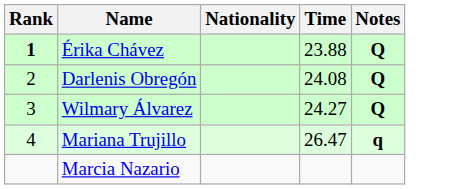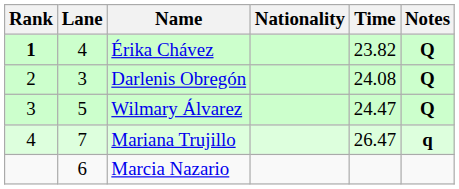 <table class="wikitable sortable" style="text-align:center">
 <tr>
 <th>Rank</th>
+<th>Lane</th>
 <th>Name</th>
 <th>Nationality</th>
 <th>Time</th>
 <th>Notes</th>
 </tr>
 <tr bgcolor=ccffcc>
 <td><strong>1</strong></td>
+<td>4</td>
 <td align=left><a href='#'>Érika Chávez</a></td>
 <td align=left></td>
-<td>23.88</td>
+<td>23.82</td>
 <td><strong>Q</strong></td>
 </tr>
 <tr bgcolor=ccffcc>
 <td>2</td>
+<td>3</td>
 <td align=left><a href='#'>Darlenis Obregón</a></td>
 <td align=left></td>
 <td>24.08</td>
 <td><strong>Q</strong></td>
 </tr>
 <tr bgcolor=ccffcc>
 <td>3</td>
+<td>5</td>
 <td align=left><a href='#'>Wilmary Álvarez</a></td>
 <td align=left></td>
-<td>24.27</td>
+<td>24.47</td>
 <td><strong>Q</strong></td>
 </tr>
 <tr bgcolor=ddffdd>
 <td>4</td>
+<td>7</td>
 <td align=left><a href='#'>Mariana Trujillo</a></td>
 <td align=left></td>
 <td>26.47</td>
 <td><strong>q</strong></td>
 </tr>
 <tr>
 <td></td>
+<td>6</td>
 <td align=left><a href='#'>Marcia Nazario</a></td>
 <td align=left></td>
 <td></td>
 <td></td>
 </tr>
 </table>
